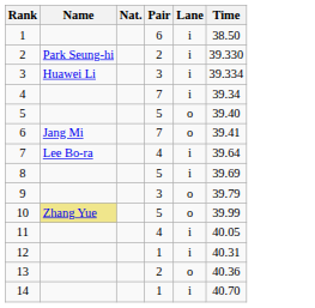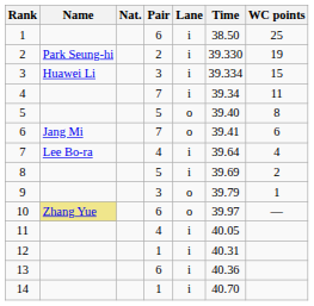 <table class="wikitable sortable" style="text-align:center">
 <tr>
 <th>Rank</th>
 <th>Name</th>
 <th>Nat.</th>
 <th>Pair</th>
 <th>Lane</th>
 <th>Time</th>
+<th>WC points</th>
 </tr>
 <tr>
 <td>1</td>
 <td align=left></td>
 <td></td>
 <td>6</td>
 <td>i</td>
 <td>38.50</td>
+<td>25</td>
 </tr>
 <tr>
 <td>2</td>
 <td align=left><a href='#'>Park Seung-hi</a></td>
 <td></td>
 <td>2</td>
 <td>i</td>
 <td>39.330</td>
+<td>19</td>
 </tr>
 <tr>
 <td>3</td>
 <td align=left><a href='#'>Huawei Li</a></td>
 <td></td>
 <td>3</td>
 <td>i</td>
 <td>39.334</td>
+<td>15</td>
 </tr>
 <tr>
 <td>4</td>
 <td align=left></td>
 <td></td>
 <td>7</td>
 <td>i</td>
 <td>39.34</td>
+<td>11</td>
 </tr>
 <tr>
 <td>5</td>
 <td align=left></td>
 <td></td>
 <td>5</td>
 <td>o</td>
 <td>39.40</td>
+<td>8</td>
 </tr>
 <tr>
 <td>6</td>
 <td align=left><a href='#'>Jang Mi</a></td>
 <td></td>
 <td>7</td>
 <td>o</td>
 <td>39.41</td>
+<td>6</td>
 </tr>
 <tr>
 <td>7</td>
 <td align=left><a href='#'>Lee Bo-ra</a></td>
 <td></td>
 <td>4</td>
 <td>i</td>
 <td>39.64</td>
+<td>4</td>
 </tr>
 <tr>
 <td>8</td>
 <td align=left></td>
 <td></td>
 <td>5</td>
 <td>i</td>
 <td>39.69</td>
+<td>2</td>
 </tr>
 <tr>
 <td>9</td>
 <td align=left></td>
 <td></td>
 <td>3</td>
 <td>o</td>
 <td>39.79</td>
+<td>1</td>
 </tr>
 <tr>
 <td>10</td>
 <td align=left style="background: khaki;"><a href='#'>Zhang Yue</a></td>
 <td></td>
-<td>5</td>
+<td>6</td>
 <td>o</td>
-<td>39.99</td>
+<td>39.97</td>
+<td>—</td>
 </tr>
 <tr>
 <td>11</td>
 <td align=left></td>
 <td></td>
 <td>4</td>
 <td>i</td>
 <td>40.05</td>
+<td></td>
 </tr>
 <tr>
 <td>12</td>
 <td align=left></td>
 <td></td>
 <td>1</td>
 <td>i</td>
 <td>40.31</td>
+<td></td>
 </tr>
 <tr>
 <td>13</td>
 <td align=left></td>
 <td></td>
-<td>2</td>
-<td>o</td>
+<td>6</td>
+<td>i</td>
 <td>40.36</td>
+<td></td>
 </tr>
 <tr>
 <td>14</td>
 <td align=left></td>
 <td></td>
 <td>1</td>
 <td>i</td>
 <td>40.70</td>
+<td></td>
 </tr>
 </table>
